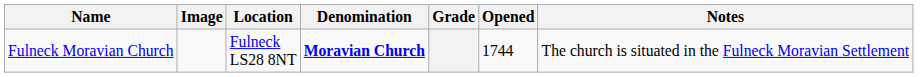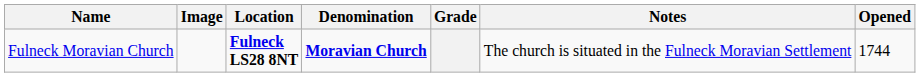 <table class="wikitable sortable">
 <tr>
 <th>Name</th>
 <th class="unsortable">Image</th>
 <th>Location</th>
 <th>Denomination</th>
 <th>Grade</th>
+<th class="unsortable">Notes</th>
 <th>Opened</th>
-<th class="unsortable">Notes</th>
 </tr>
 <tr>
 <td><a href='#'>Fulneck Moravian Church</a></td>
 <td></td>
-<td><a href='#'>Fulneck</a><br>LS28 8NT</td>
+<td><strong><a href='#'>Fulneck</a><br>LS28 8NT</strong></td>
 <td><strong><a href='#'>Moravian Church</a></strong></td>
 <th></th>
+<td>The church is situated in the <a href='#'>Fulneck Moravian Settlement</a></td>
 <td>1744</td>
-<td>The church is situated in the <a href='#'>Fulneck Moravian Settlement</a></td>
 </tr>
 </table>
